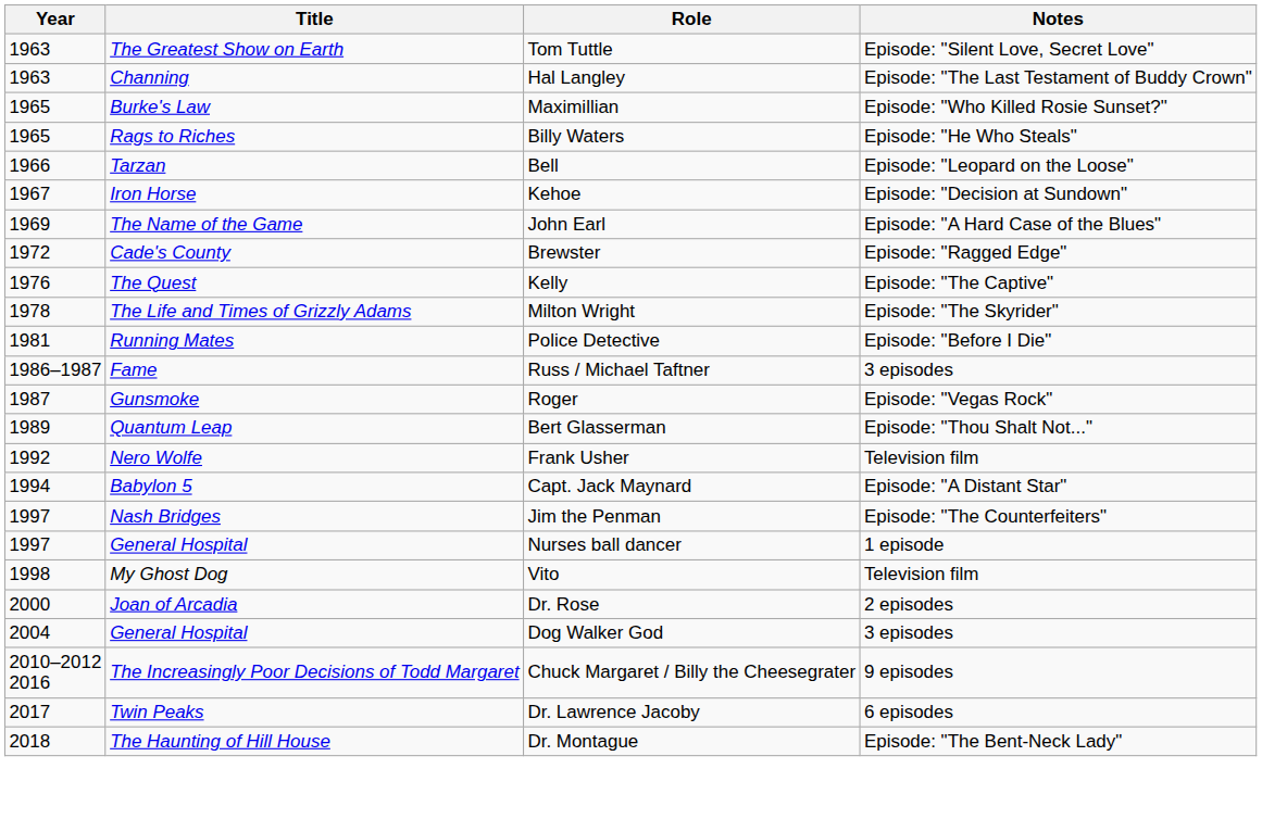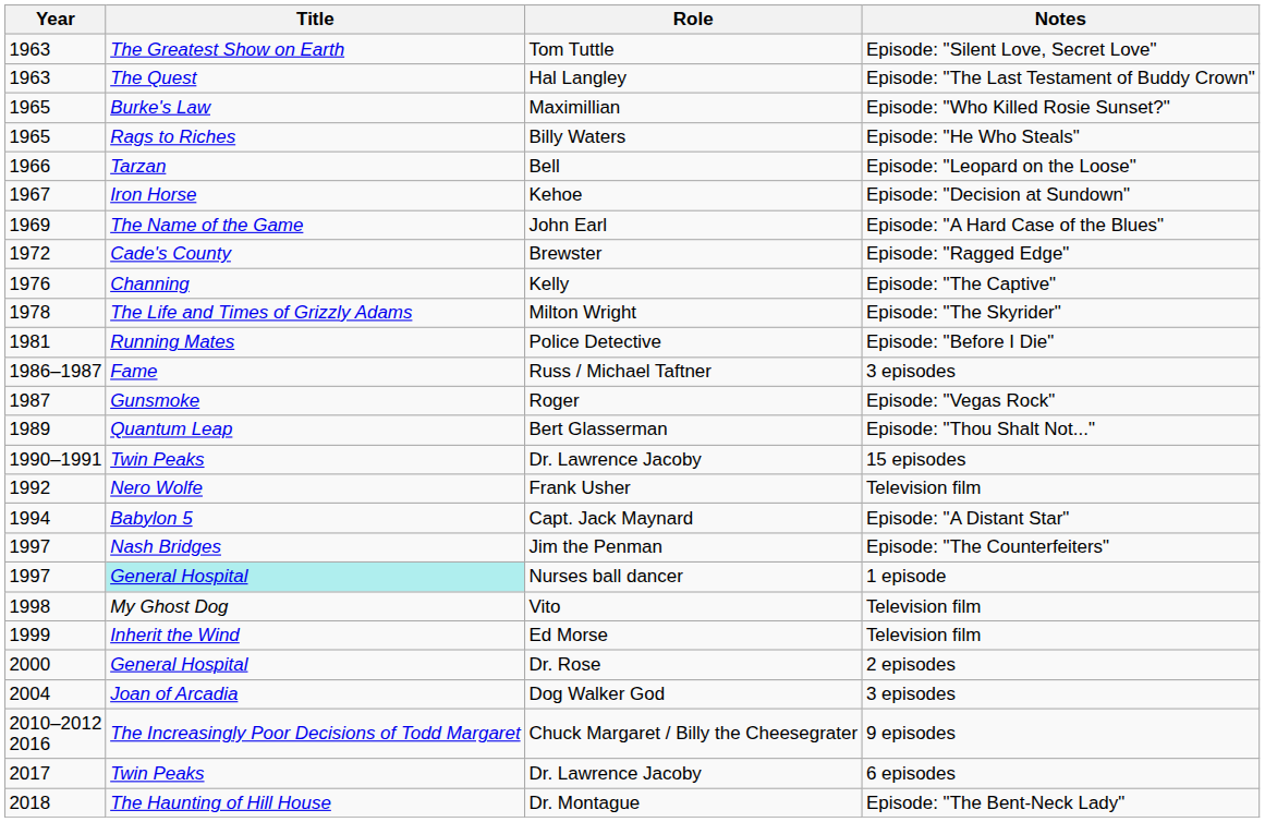 <table class="wikitable sortable">
 <tr>
 <th>Year</th>
 <th>Title</th>
 <th>Role</th>
 <th>Notes</th>
 </tr>
 <tr>
 <td>1963</td>
 <td><em><a href='#'>The Greatest Show on Earth</a></em></td>
 <td>Tom Tuttle</td>
 <td>Episode: "Silent Love, Secret Love"</td>
 </tr>
 <tr>
 <td>1963</td>
-<td><em><a href='#'>Channing</a></em></td>
+<td><em><a href='#'>The Quest</a></em></td>
 <td>Hal Langley</td>
 <td>Episode: "The Last Testament of Buddy Crown"</td>
 </tr>
 <tr>
 <td>1965</td>
 <td><em><a href='#'>Burke's Law</a></em></td>
 <td>Maximillian</td>
 <td>Episode: "Who Killed Rosie Sunset?"</td>
 </tr>
 <tr>
 <td>1965</td>
 <td><em><a href='#'>Rags to Riches</a></em></td>
 <td>Billy Waters</td>
 <td>Episode: "He Who Steals"</td>
 </tr>
 <tr>
 <td>1966</td>
 <td><em><a href='#'>Tarzan</a></em></td>
 <td>Bell</td>
 <td>Episode: "Leopard on the Loose"</td>
 </tr>
 <tr>
 <td>1967</td>
 <td><em><a href='#'>Iron Horse</a></em></td>
 <td>Kehoe</td>
 <td>Episode: "Decision at Sundown"</td>
 </tr>
 <tr>
 <td>1969</td>
 <td><em><a href='#'>The Name of the Game</a></em></td>
 <td>John Earl</td>
 <td>Episode: "A Hard Case of the Blues"</td>
 </tr>
 <tr>
 <td>1972</td>
 <td><em><a href='#'>Cade's County</a></em></td>
 <td>Brewster</td>
 <td>Episode: "Ragged Edge"</td>
 </tr>
 <tr>
 <td>1976</td>
-<td><em><a href='#'>The Quest</a></em></td>
+<td><em><a href='#'>Channing</a></em></td>
 <td>Kelly</td>
 <td>Episode: "The Captive"</td>
 </tr>
 <tr>
 <td>1978</td>
 <td><em><a href='#'>The Life and Times of Grizzly Adams</a></em></td>
 <td>Milton Wright</td>
 <td>Episode: "The Skyrider"</td>
 </tr>
 <tr>
 <td>1981</td>
 <td><em><a href='#'>Running Mates</a></em></td>
 <td>Police Detective</td>
 <td>Episode: "Before I Die"</td>
 </tr>
 <tr>
 <td>1986–1987</td>
 <td><em><a href='#'>Fame</a></em></td>
 <td>Russ / Michael Taftner</td>
 <td>3 episodes</td>
 </tr>
 <tr>
 <td>1987</td>
 <td><em><a href='#'>Gunsmoke</a></em></td>
 <td>Roger</td>
 <td>Episode: "Vegas Rock"</td>
 </tr>
 <tr>
 <td>1989</td>
 <td><em><a href='#'>Quantum Leap</a></em></td>
 <td>Bert Glasserman</td>
 <td>Episode: "Thou Shalt Not..."</td>
 </tr>
 <tr>
+<td>1990–1991</td>
+<td><em><a href='#'>Twin Peaks</a></em></td>
+<td>Dr. Lawrence Jacoby</td>
+<td>15 episodes</td>
+</tr>
+<tr>
 <td>1992</td>
 <td><em><a href='#'>Nero Wolfe</a></em></td>
 <td>Frank Usher</td>
 <td>Television film</td>
 </tr>
 <tr>
 <td>1994</td>
 <td><em><a href='#'>Babylon 5</a></em></td>
 <td>Capt. Jack Maynard</td>
 <td>Episode: "A Distant Star"</td>
 </tr>
 <tr>
 <td>1997</td>
 <td><em><a href='#'>Nash Bridges</a></em></td>
 <td>Jim the Penman</td>
 <td>Episode: "The Counterfeiters"</td>
 </tr>
 <tr>
 <td>1997</td>
-<td><em><a href='#'>General Hospital</a></em></td>
+<td style="background: paleturquoise;"><em><a href='#'>General Hospital</a></em></td>
 <td>Nurses ball dancer</td>
 <td>1 episode</td>
 </tr>
 <tr>
 <td>1998</td>
 <td><em>My Ghost Dog</em></td>
 <td>Vito</td>
 <td>Television film</td>
 </tr>
 <tr>
+<td>1999</td>
+<td><em><a href='#'>Inherit the Wind</a></em></td>
+<td>Ed Morse</td>
+<td>Television film</td>
+</tr>
+<tr>
 <td>2000</td>
-<td><em><a href='#'>Joan of Arcadia</a></em></td>
+<td><em><a href='#'>General Hospital</a></em></td>
 <td>Dr. Rose</td>
 <td>2 episodes</td>
 </tr>
 <tr>
 <td>2004</td>
-<td><em><a href='#'>General Hospital</a></em></td>
+<td><em><a href='#'>Joan of Arcadia</a></em></td>
 <td>Dog Walker God</td>
 <td>3 episodes</td>
 </tr>
 <tr>
 <td>2010–2012<br>2016</td>
 <td><em><a href='#'>The Increasingly Poor Decisions of Todd Margaret</a></em></td>
 <td>Chuck Margaret / Billy the Cheesegrater</td>
 <td>9 episodes</td>
 </tr>
 <tr>
 <td>2017</td>
 <td><em><a href='#'>Twin Peaks</a></em></td>
 <td>Dr. Lawrence Jacoby</td>
 <td>6 episodes</td>
 </tr>
 <tr>
 <td>2018</td>
 <td><em><a href='#'>The Haunting of Hill House</a></em></td>
 <td>Dr. Montague</td>
 <td>Episode: "The Bent-Neck Lady"</td>
 </tr>
 </table>
